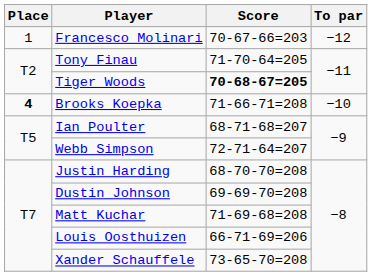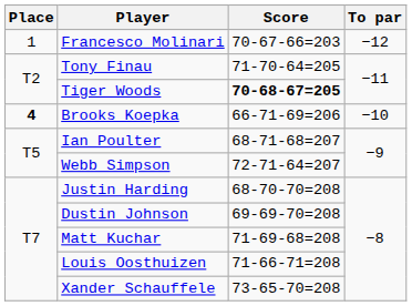 <table class="wikitable">
 <tr>
 <th>Place</th>
 <th>Player</th>
 <th>Score</th>
 <th>To par</th>
 </tr>
 <tr>
 <td align=center>1</td>
 <td> <a href='#'>Francesco Molinari</a></td>
 <td>70-67-66=203</td>
 <td align=center>−12</td>
 </tr>
 <tr>
 <td rowspan=2 align=center>T2</td>
 <td> <a href='#'>Tony Finau</a></td>
 <td>71-70-64=205</td>
 <td rowspan=2 align=center>−11</td>
 </tr>
 <tr>
 <td> <a href='#'>Tiger Woods</a></td>
 <td><strong>70-68-67=205</strong></td>
 </tr>
 <tr>
 <td align=center><strong>4</strong></td>
 <td> <a href='#'>Brooks Koepka</a></td>
-<td>71-66-71=208</td>
+<td>66-71-69=206</td>
 <td align=center>−10</td>
 </tr>
 <tr>
 <td rowspan=2 align=center>T5</td>
 <td> <a href='#'>Ian Poulter</a></td>
 <td>68-71-68=207</td>
 <td rowspan=2 align=center>−9</td>
 </tr>
 <tr>
 <td> <a href='#'>Webb Simpson</a></td>
 <td>72-71-64=207</td>
 </tr>
 <tr>
 <td rowspan=5 align=center>T7</td>
 <td> <a href='#'>Justin Harding</a></td>
 <td>68-70-70=208</td>
 <td rowspan=5 align=center>−8</td>
 </tr>
 <tr>
 <td> <a href='#'>Dustin Johnson</a></td>
 <td>69-69-70=208</td>
 </tr>
 <tr>
 <td> <a href='#'>Matt Kuchar</a></td>
 <td>71-69-68=208</td>
 </tr>
 <tr>
 <td> <a href='#'>Louis Oosthuizen</a></td>
-<td>66-71-69=206</td>
+<td>71-66-71=208</td>
 </tr>
 <tr>
 <td> <a href='#'>Xander Schauffele</a></td>
 <td>73-65-70=208</td>
 </tr>
 </table>
